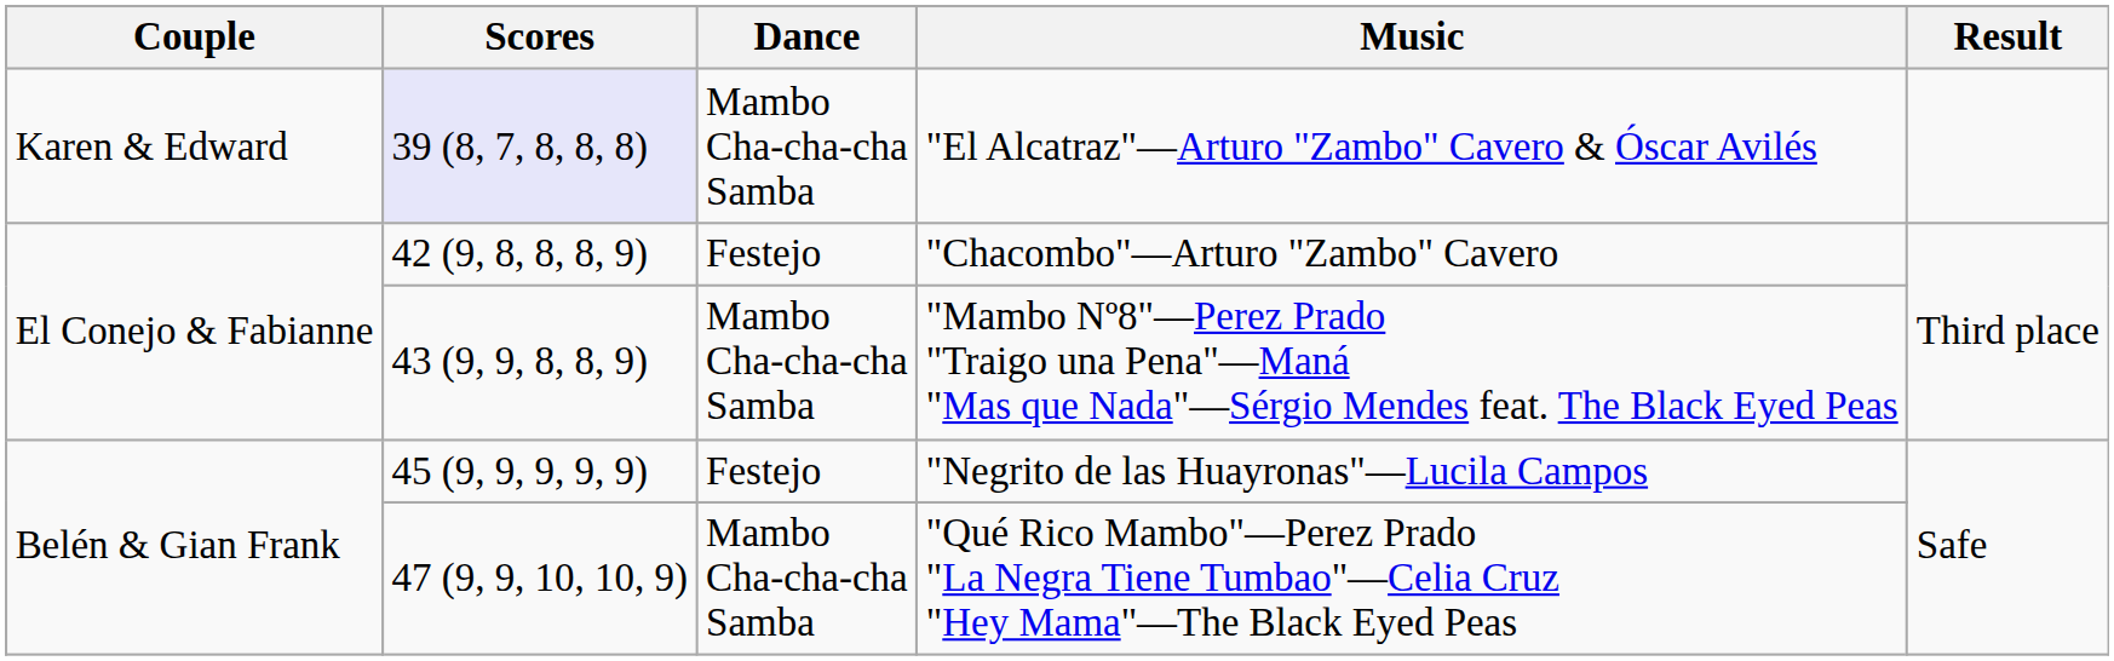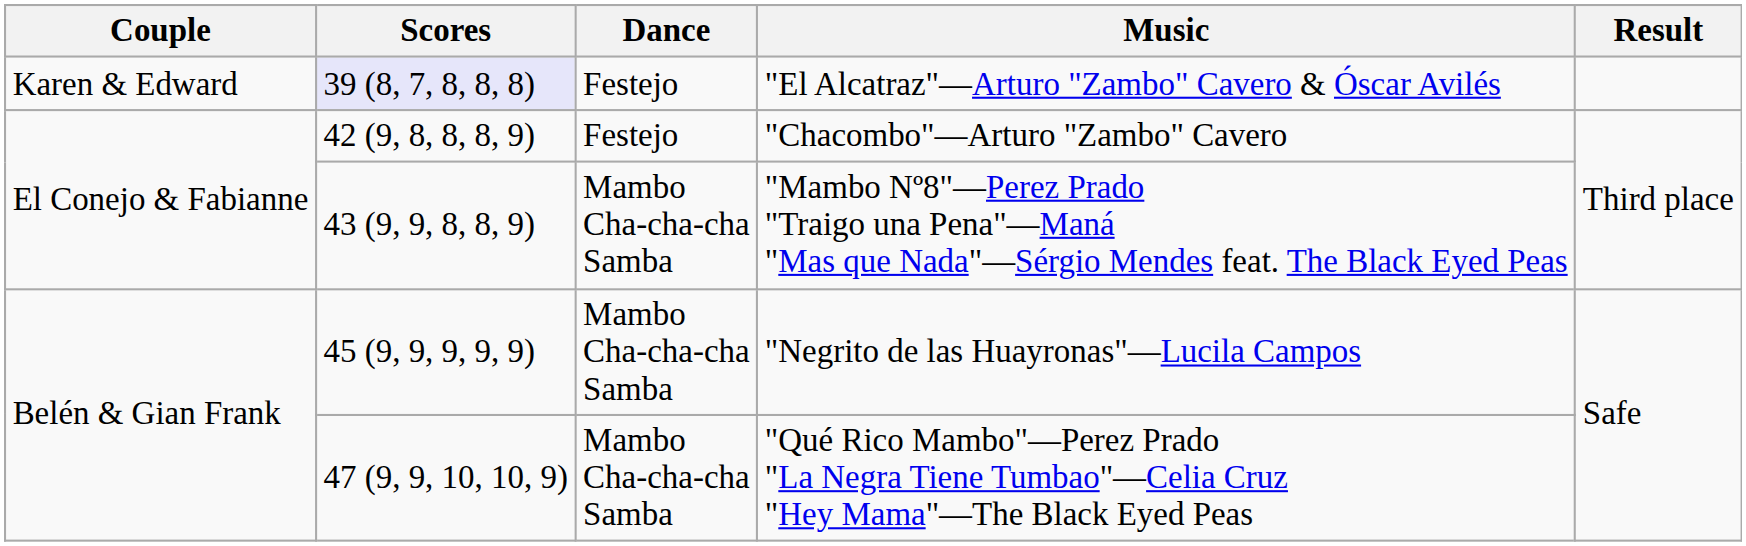 <table class="wikitable sortable" style="width:95%; white-space:nowrap;">
 <tr>
 <th style="width:15%;">Couple</th>
 <th style="width:14%;">Scores</th>
 <th style="width:14%;">Dance</th>
 <th style="width:40%;">Music</th>
 <th style="width:12%;">Result</th>
 </tr>
 <tr>
 <td>Karen & Edward</td>
 <td style="background: lavender;">39 (8, 7, 8, 8, 8)</td>
-<td>Mambo<br>Cha-cha-cha<br>Samba</td>
+<td>Festejo</td>
 <td>"El Alcatraz"—<a href='#'>Arturo "Zambo" Cavero</a> & <a href='#'>Óscar Avilés</a></td>
 <td></td>
 </tr>
 <tr>
 <td rowspan=2>El Conejo & Fabianne</td>
 <td>42 (9, 8, 8, 8, 9)</td>
 <td>Festejo</td>
 <td>"Chacombo"—Arturo "Zambo" Cavero</td>
 <td rowspan=2>Third place</td>
 </tr>
 <tr>
 <td>43 (9, 9, 8, 8, 9)</td>
 <td>Mambo<br>Cha-cha-cha<br>Samba</td>
 <td>"Mambo Nº8"—<a href='#'>Perez Prado</a><br>"Traigo una Pena"—<a href='#'>Maná</a><br>"<a href='#'>Mas que Nada</a>"—<a href='#'>Sérgio Mendes</a> feat. <a href='#'>The Black Eyed Peas</a></td>
 </tr>
 <tr>
 <td rowspan=2>Belén & Gian Frank</td>
 <td>45 (9, 9, 9, 9, 9)</td>
-<td>Festejo</td>
+<td>Mambo<br>Cha-cha-cha<br>Samba</td>
 <td>"Negrito de las Huayronas"—<a href='#'>Lucila Campos</a></td>
 <td rowspan=2>Safe</td>
 </tr>
 <tr>
 <td>47 (9, 9, 10, 10, 9)</td>
 <td>Mambo<br>Cha-cha-cha<br>Samba</td>
 <td>"Qué Rico Mambo"—Perez Prado<br>"<a href='#'>La Negra Tiene Tumbao</a>"—<a href='#'>Celia Cruz</a><br>"<a href='#'>Hey Mama</a>"—The Black Eyed Peas</td>
 </tr>
 </table>
